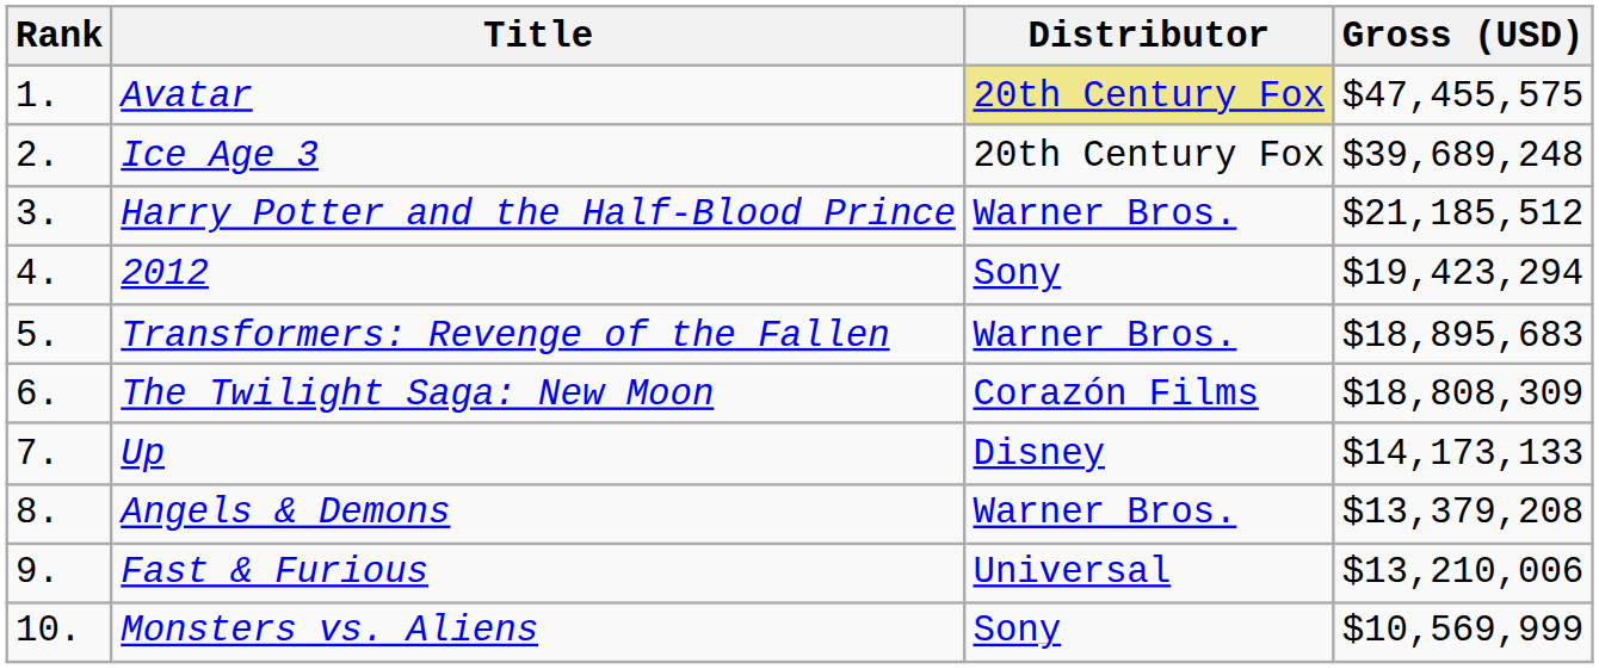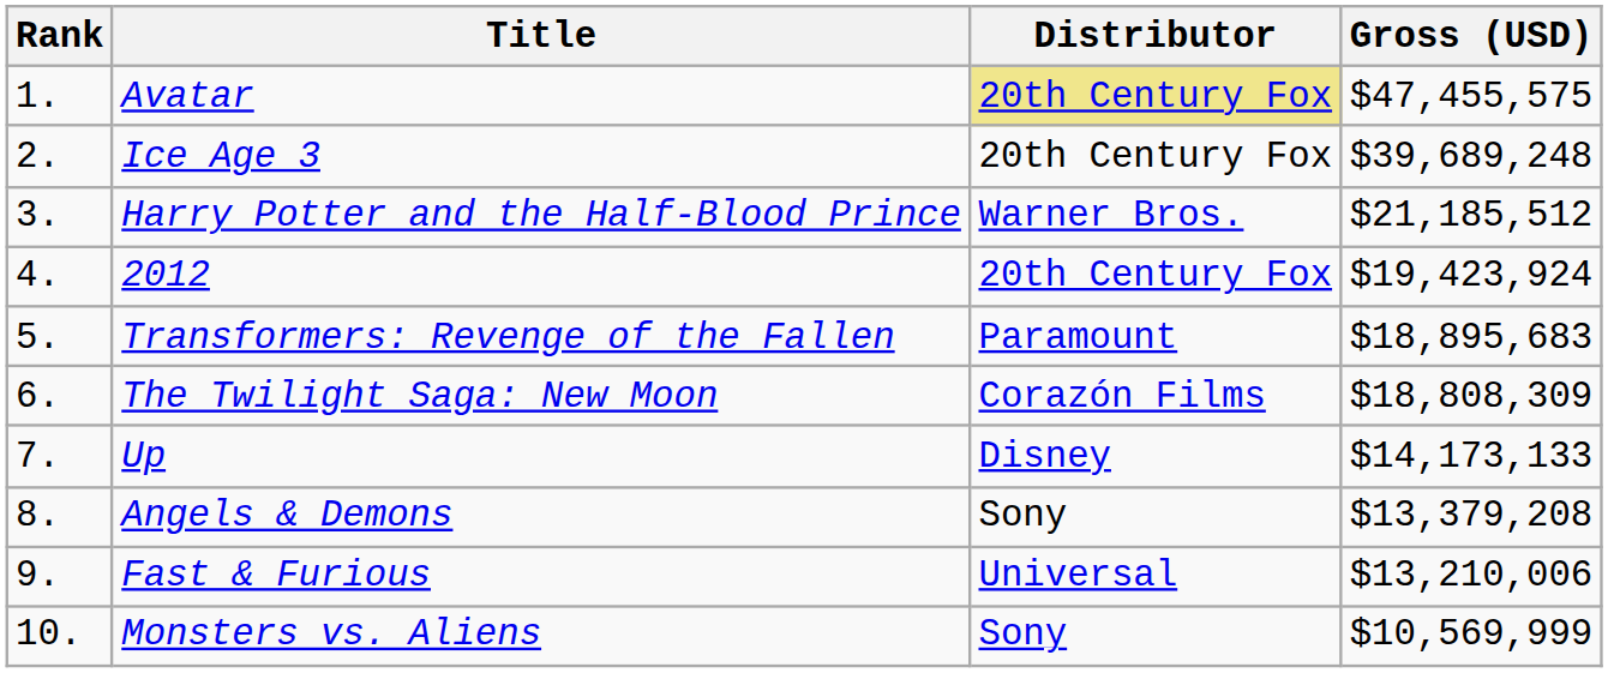 <table class="wikitable sortable" style="margin:auto; margin:auto;">
 <tr>
 <th>Rank</th>
 <th>Title</th>
 <th>Distributor</th>
 <th>Gross (USD)</th>
 </tr>
 <tr>
 <td>1.</td>
 <td><em><a href='#'>Avatar</a></em></td>
 <td style="background: khaki;"><a href='#'>20th Century Fox</a></td>
 <td>$47,455,575</td>
 </tr>
 <tr>
 <td>2.</td>
 <td><em><a href='#'>Ice Age 3</a></em></td>
 <td>20th Century Fox</td>
 <td>$39,689,248</td>
 </tr>
 <tr>
 <td>3.</td>
 <td><em><a href='#'>Harry Potter and the Half-Blood Prince</a></em></td>
 <td><a href='#'>Warner Bros.</a></td>
 <td>$21,185,512</td>
 </tr>
 <tr>
 <td>4.</td>
 <td><em><a href='#'>2012</a></em></td>
-<td><a href='#'>Sony</a></td>
-<td>$19,423,294</td>
+<td><a href='#'>20th Century Fox</a></td>
+<td>$19,423,924</td>
 </tr>
 <tr>
 <td>5.</td>
 <td><em><a href='#'>Transformers: Revenge of the Fallen</a></em></td>
-<td><a href='#'>Warner Bros.</a></td>
+<td><a href='#'>Paramount</a></td>
 <td>$18,895,683</td>
 </tr>
 <tr>
 <td>6.</td>
 <td><em><a href='#'>The Twilight Saga: New Moon</a></em></td>
 <td><a href='#'>Corazón Films</a></td>
 <td>$18,808,309</td>
 </tr>
 <tr>
 <td>7.</td>
 <td><em><a href='#'>Up</a></em></td>
 <td><a href='#'>Disney</a></td>
 <td>$14,173,133</td>
 </tr>
 <tr>
 <td>8.</td>
 <td><em><a href='#'>Angels & Demons</a></em></td>
-<td><a href='#'>Warner Bros.</a></td>
+<td>Sony</td>
 <td>$13,379,208</td>
 </tr>
 <tr>
 <td>9.</td>
 <td><em><a href='#'>Fast & Furious</a></em></td>
 <td><a href='#'>Universal</a></td>
 <td>$13,210,006</td>
 </tr>
 <tr>
 <td>10.</td>
 <td><em><a href='#'>Monsters vs. Aliens</a></em></td>
 <td><a href='#'>Sony</a></td>
 <td>$10,569,999</td>
 </tr>
 </table>
